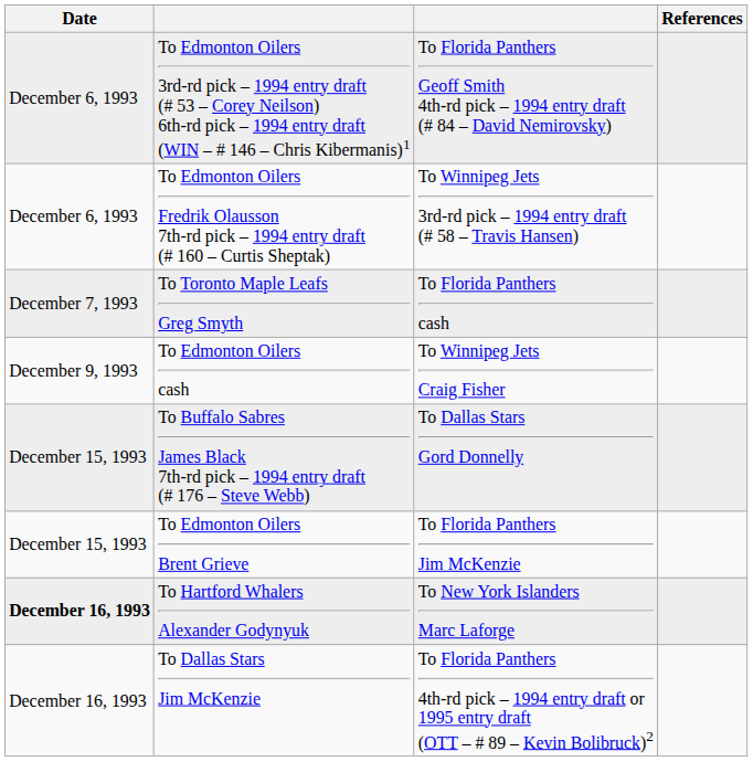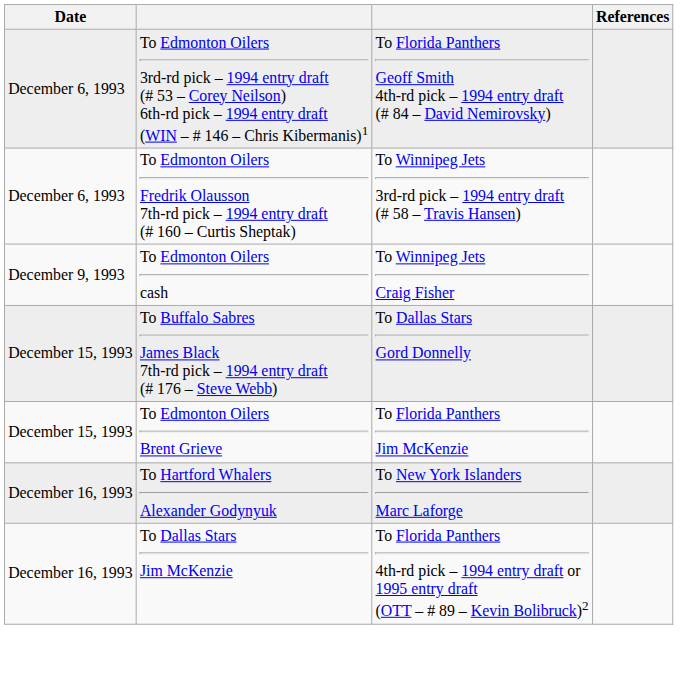 <table class="wikitable">
 <tr>
 <th>Date</th>
 <th></th>
 <th></th>
 <th>References</th>
 </tr>
 <tr bgcolor="#eeeeee">
 <td>December 6, 1993</td>
 <td valign="top">To <a href='#'>Edmonton Oilers</a><hr>3rd-rd pick – <a href='#'>1994 entry draft</a><br>(# 53 – <a href='#'>Corey Neilson</a>)<br>6th-rd pick – <a href='#'>1994 entry draft</a><br>(<a href='#'>WIN</a> – # 146 – Chris Kibermanis)<sup>1</sup></td>
 <td valign="top">To <a href='#'>Florida Panthers</a><hr><a href='#'>Geoff Smith</a><br>4th-rd pick – <a href='#'>1994 entry draft</a><br>(# 84 – <a href='#'>David Nemirovsky</a>)</td>
 <td></td>
 </tr>
 <tr>
 <td>December 6, 1993</td>
 <td valign="top">To <a href='#'>Edmonton Oilers</a><hr><a href='#'>Fredrik Olausson</a><br>7th-rd pick – <a href='#'>1994 entry draft</a><br>(# 160 – Curtis Sheptak)</td>
 <td valign="top">To <a href='#'>Winnipeg Jets</a><hr>3rd-rd pick – <a href='#'>1994 entry draft</a><br>(# 58 – <a href='#'>Travis Hansen</a>)</td>
-<td></td>
-</tr>
-<tr bgcolor="#eeeeee">
-<td>December 7, 1993</td>
-<td valign="top">To <a href='#'>Toronto Maple Leafs</a><hr><a href='#'>Greg Smyth</a></td>
-<td valign="top">To <a href='#'>Florida Panthers</a><hr>cash</td>
 <td></td>
 </tr>
 <tr>
 <td>December 9, 1993</td>
 <td valign="top">To <a href='#'>Edmonton Oilers</a><hr>cash</td>
 <td valign="top">To <a href='#'>Winnipeg Jets</a><hr><a href='#'>Craig Fisher</a></td>
 <td></td>
 </tr>
 <tr bgcolor="#eeeeee">
 <td>December 15, 1993</td>
 <td valign="top">To <a href='#'>Buffalo Sabres</a><hr><a href='#'>James Black</a><br>7th-rd pick – <a href='#'>1994 entry draft</a><br>(# 176 – <a href='#'>Steve Webb</a>)</td>
 <td valign="top">To <a href='#'>Dallas Stars</a><hr><a href='#'>Gord Donnelly</a></td>
 <td></td>
 </tr>
 <tr>
 <td>December 15, 1993</td>
 <td valign="top">To <a href='#'>Edmonton Oilers</a><hr><a href='#'>Brent Grieve</a></td>
 <td valign="top">To <a href='#'>Florida Panthers</a><hr><a href='#'>Jim McKenzie</a></td>
 <td></td>
 </tr>
 <tr bgcolor="#eeeeee">
-<td><strong>December 16, 1993</strong></td>
+<td>December 16, 1993</td>
 <td valign="top">To <a href='#'>Hartford Whalers</a><hr><a href='#'>Alexander Godynyuk</a></td>
 <td valign="top">To <a href='#'>New York Islanders</a><hr><a href='#'>Marc Laforge</a></td>
 <td></td>
 </tr>
 <tr>
 <td>December 16, 1993</td>
 <td valign="top">To <a href='#'>Dallas Stars</a><hr><a href='#'>Jim McKenzie</a></td>
 <td valign="top">To <a href='#'>Florida Panthers</a><hr>4th-rd pick – <a href='#'>1994 entry draft</a> or<br><a href='#'>1995 entry draft</a><br>(<a href='#'>OTT</a> – # 89 – <a href='#'>Kevin Bolibruck</a>)<sup>2</sup></td>
 <td></td>
 </tr>
 </table>
